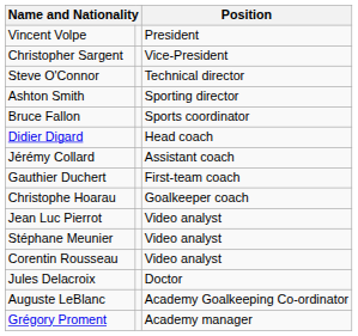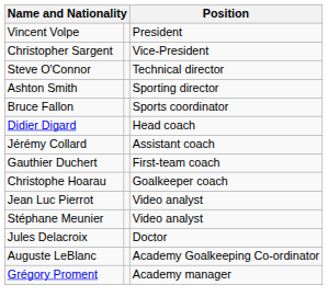 <table class="wikitable">
 <tr>
 <th colspan=2>Name and Nationality</th>
 <th>Position</th>
 </tr>
 <tr>
 <td>Vincent Volpe</td>
 <td></td>
 <td>President</td>
 </tr>
 <tr>
 <td>Christopher Sargent</td>
 <td></td>
 <td>Vice-President</td>
 </tr>
 <tr>
 <td>Steve O'Connor</td>
 <td></td>
 <td>Technical director</td>
 </tr>
 <tr>
 <td>Ashton Smith</td>
 <td></td>
 <td>Sporting director</td>
 </tr>
 <tr>
 <td>Bruce Fallon</td>
 <td></td>
 <td>Sports coordinator</td>
 </tr>
 <tr>
 <td><a href='#'>Didier Digard</a></td>
 <td></td>
 <td>Head coach</td>
 </tr>
 <tr>
 <td>Jérémy Collard</td>
 <td></td>
 <td>Assistant coach</td>
 </tr>
 <tr>
 <td>Gauthier Duchert</td>
 <td></td>
 <td>First-team coach</td>
 </tr>
 <tr>
 <td>Christophe Hoarau</td>
 <td></td>
 <td>Goalkeeper coach</td>
 </tr>
 <tr>
 <td>Jean Luc Pierrot</td>
 <td></td>
 <td>Video analyst</td>
 </tr>
 <tr>
 <td>Stéphane Meunier</td>
 <td></td>
 <td>Video analyst</td>
 </tr>
 <tr>
-<td>Corentin Rousseau</td>
-<td></td>
-<td>Video analyst</td>
-</tr>
-<tr>
 <td>Jules Delacroix</td>
 <td></td>
 <td>Doctor</td>
 </tr>
 <tr>
 <td>Auguste LeBlanc</td>
 <td></td>
 <td>Academy Goalkeeping Co-ordinator</td>
 </tr>
 <tr>
 <td><a href='#'>Grégory Proment</a></td>
 <td></td>
 <td>Academy manager</td>
 </tr>
 </table>
